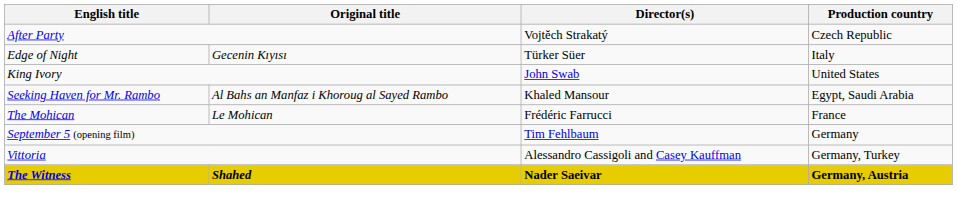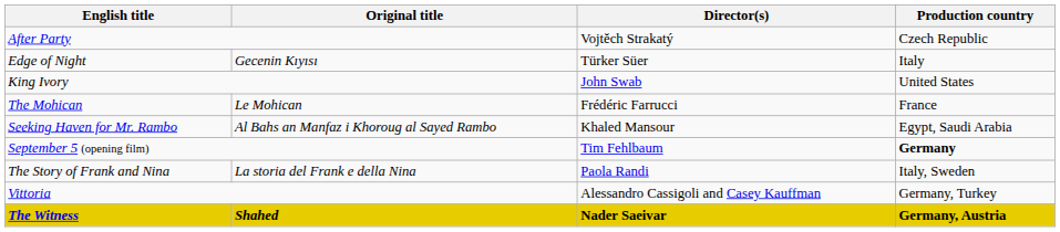 <table class="wikitable" style="width:95%; margin-bottom:2px">
 <tr>
 <th>English title</th>
 <th>Original title</th>
 <th>Director(s)</th>
 <th>Production country</th>
 </tr>
 <tr>
 <td colspan="2"><em><a href='#'>After Party</a></em></td>
 <td>Vojtĕch Strakatý</td>
 <td>Czech Republic</td>
 </tr>
 <tr>
 <td><em>Edge of Night</em></td>
 <td><em>Gecenin Kıyısı</em></td>
 <td>Türker Süer</td>
 <td>Italy</td>
 </tr>
 <tr>
 <td colspan="2"><em>King Ivory</em></td>
 <td><a href='#'>John Swab</a></td>
 <td>United States</td>
 </tr>
 <tr>
+<td><em><a href='#'>The Mohican</a></em></td>
+<td><em>Le Mohican</em></td>
+<td>Frédéric Farrucci</td>
+<td>France</td>
+</tr>
+<tr>
 <td><em><a href='#'>Seeking Haven for Mr. Rambo</a></em></td>
 <td><em>Al Bahs an Manfaz i Khoroug al Sayed Rambo</em></td>
 <td>Khaled Mansour</td>
 <td>Egypt, Saudi Arabia</td>
 </tr>
 <tr>
-<td><em><a href='#'>The Mohican</a></em></td>
-<td><em>Le Mohican</em></td>
-<td>Frédéric Farrucci</td>
-<td>France</td>
+<td colspan="2"><em><a href='#'>September 5</a></em> <small>(opening film)</small></td>
+<td><a href='#'>Tim Fehlbaum</a></td>
+<td><strong>Germany</strong></td>
 </tr>
 <tr>
-<td colspan="2"><em><a href='#'>September 5</a></em> <small>(opening film)</small></td>
-<td><a href='#'>Tim Fehlbaum</a></td>
-<td>Germany</td>
+<td><em>The Story of Frank and Nina</em></td>
+<td><em>La storia del Frank e della Nina</em></td>
+<td><a href='#'>Paola Randi</a></td>
+<td>Italy, Sweden</td>
 </tr>
 <tr>
 <td colspan="2"><em><a href='#'>Vittoria</a></em></td>
 <td>Alessandro Cassigoli and <a href='#'>Casey Kauffman</a></td>
 <td>Germany, Turkey</td>
 </tr>
 <tr style="background:#E7CD00;">
 <td><strong><em><a href='#'>The Witness</a></em></strong></td>
 <td><strong><em>Shahed</em></strong></td>
 <td><strong>Nader Saeivar</strong></td>
 <td><strong>Germany, Austria</strong></td>
 </tr>
 </table>
